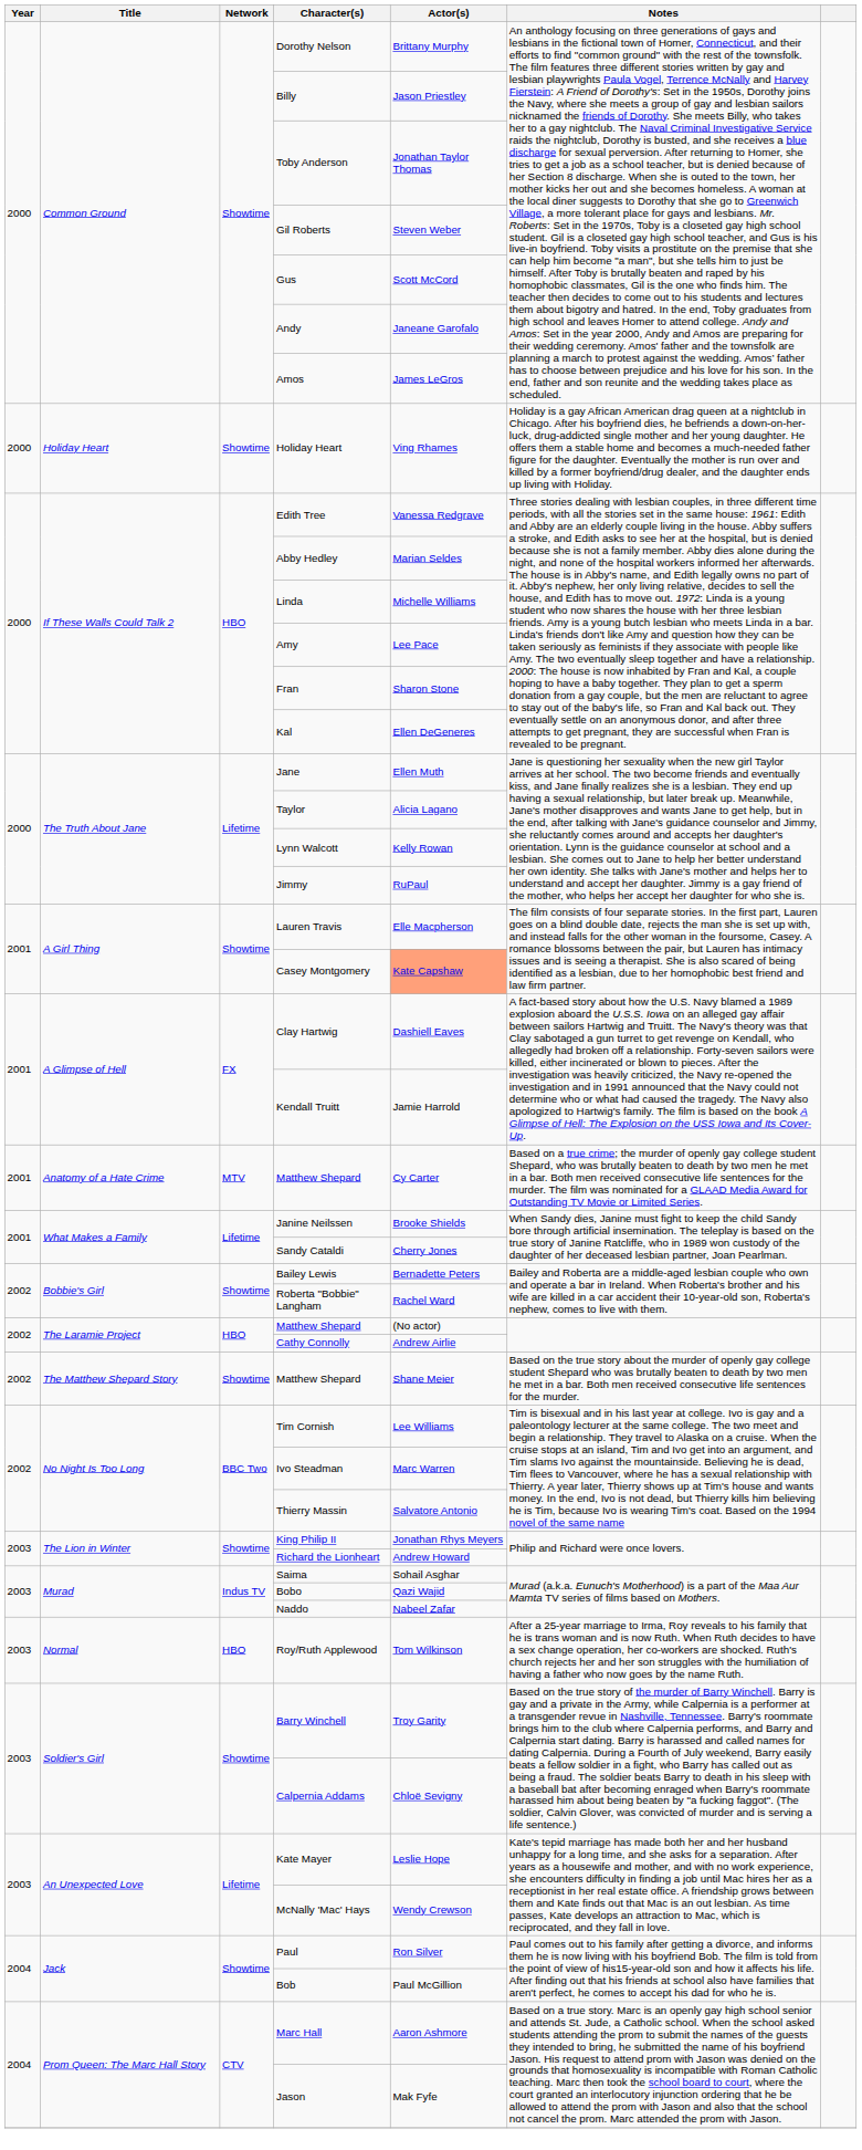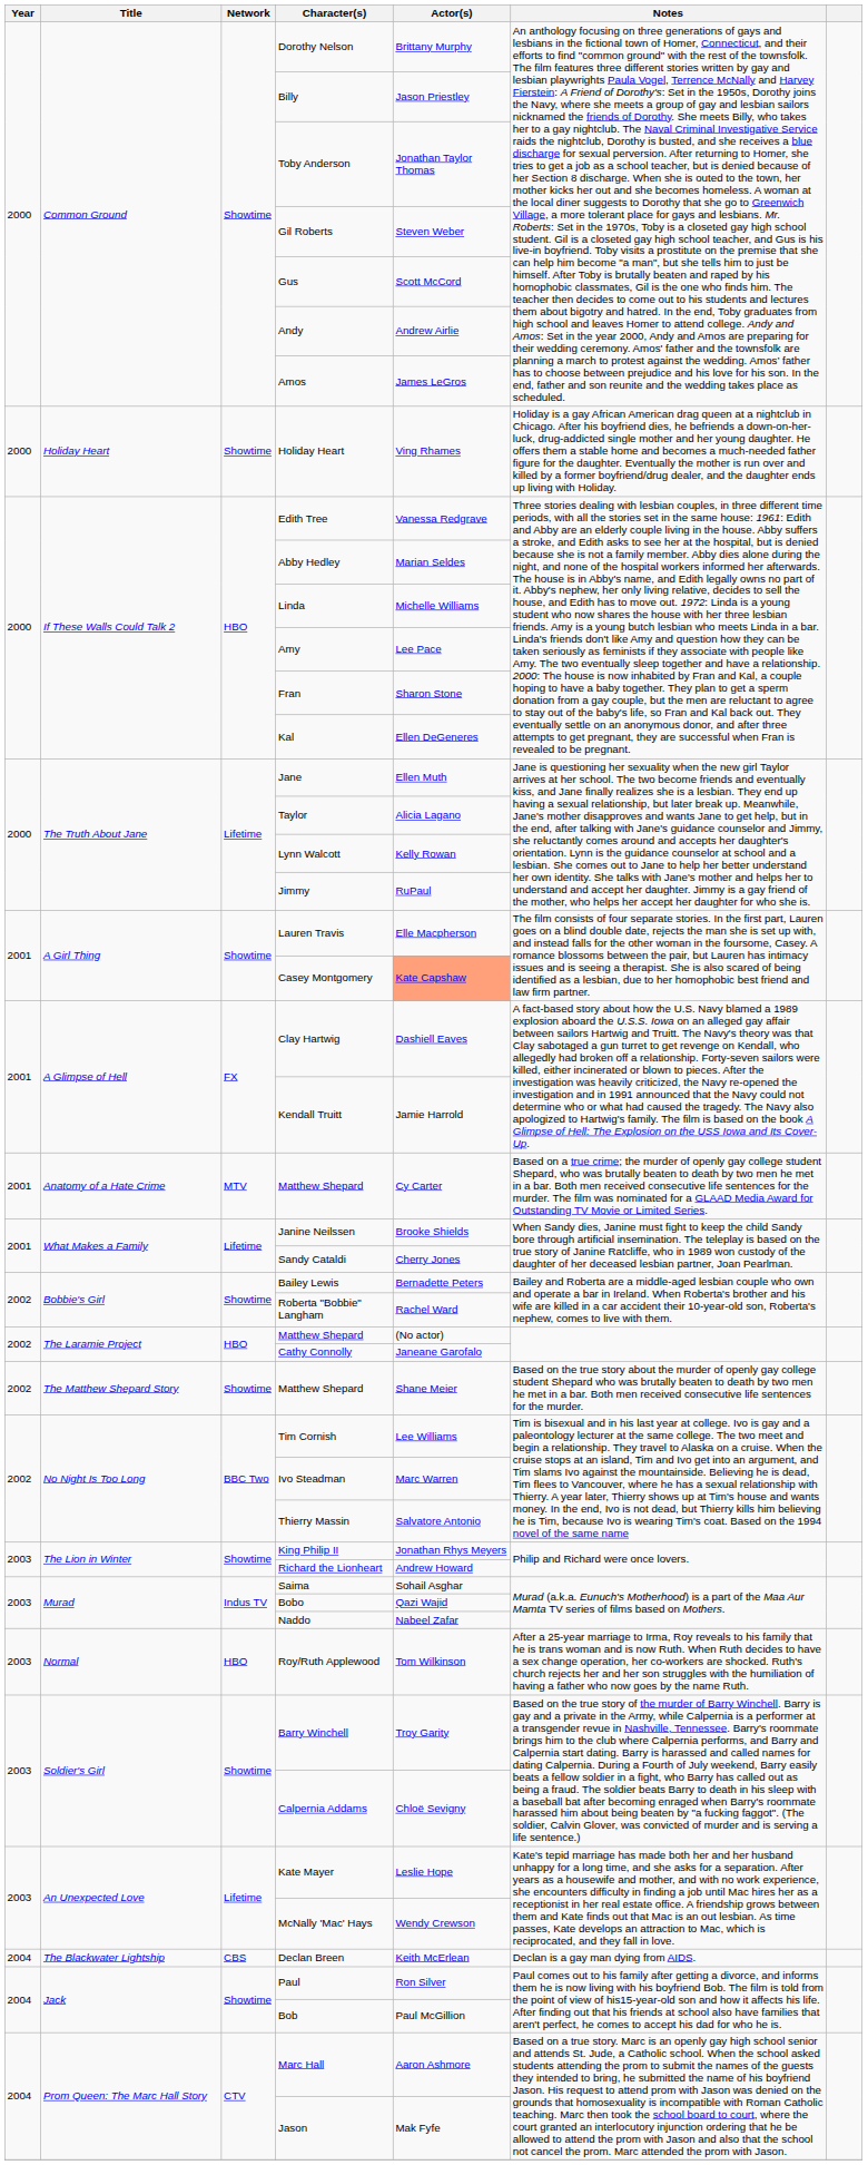 <table class="wikitable sortable" style="width: 100%">
 <tr>
 <th style="width:4%;">Year</th>
 <th style="width:20%;">Title</th>
 <th style="width:4%;">Network</th>
 <th style="width:13%;">Character(s)</th>
 <th style="width:13%;">Actor(s)</th>
 <th style="width:35%;">Notes</th>
 <th style="width:4%;" class="unsortable"></th>
 </tr>
 <tr>
 <td rowspan="7">2000</td>
 <td rowspan="7"><em><a href='#'>Common Ground</a></em></td>
 <td rowspan="7"><a href='#'>Showtime</a></td>
 <td>Dorothy Nelson</td>
 <td><a href='#'>Brittany Murphy</a></td>
 <td rowspan="7">An anthology focusing on three generations of gays and lesbians in the fictional town of Homer, <a href='#'>Connecticut</a>, and their efforts to find "common ground" with the rest of the townsfolk. The film features three different stories written by gay and lesbian playwrights <a href='#'>Paula Vogel</a>, <a href='#'>Terrence McNally</a> and <a href='#'>Harvey Fierstein</a>:  <em>A Friend of Dorothy's</em>: Set in the 1950s, Dorothy joins the Navy, where she meets a group of gay and lesbian sailors nicknamed the <a href='#'>friends of Dorothy</a>. She meets Billy, who takes her to a gay nightclub. The <a href='#'>Naval Criminal Investigative Service</a> raids the nightclub, Dorothy is busted, and she receives a <a href='#'>blue discharge</a> for sexual perversion. After returning to Homer, she tries to get a job as a school teacher, but is denied because of her Section 8 discharge. When she is outed to the town, her mother kicks her out and she becomes homeless. A woman at the local diner suggests to Dorothy that she go to <a href='#'>Greenwich Village</a>, a more tolerant place for gays and lesbians.  <em>Mr. Roberts</em>: Set in the 1970s, Toby is a closeted gay high school student. Gil is a closeted gay high school teacher, and Gus is his live-in boyfriend. Toby visits a prostitute on the premise that she can help him become "a man", but she tells him to just be himself. After Toby is brutally beaten and raped by his homophobic classmates, Gil is the one who finds him. The teacher then decides to come out to his students and lectures them about bigotry and hatred. In the end, Toby graduates from high school and leaves Homer to attend college.  <em>Andy and Amos</em>: Set in the year 2000, Andy and Amos are preparing for their wedding ceremony. Amos' father and the townsfolk are planning a march to protest against the wedding. Amos’ father has to choose between prejudice and his love for his son. In the end, father and son reunite and the wedding takes place as scheduled.</td>
 <td rowspan="7"></td>
 </tr>
 <tr>
 <td>Billy</td>
 <td><a href='#'>Jason Priestley</a></td>
 </tr>
 <tr>
 <td>Toby Anderson</td>
 <td><a href='#'>Jonathan Taylor Thomas</a></td>
 </tr>
 <tr>
 <td>Gil Roberts</td>
 <td><a href='#'>Steven Weber</a></td>
 </tr>
 <tr>
 <td>Gus</td>
 <td><a href='#'>Scott McCord</a></td>
 </tr>
 <tr>
 <td>Andy</td>
-<td><a href='#'>Janeane Garofalo</a></td>
+<td><a href='#'>Andrew Airlie</a></td>
 </tr>
 <tr>
 <td>Amos</td>
 <td><a href='#'>James LeGros</a></td>
 </tr>
 <tr>
 <td>2000</td>
 <td><em><a href='#'>Holiday Heart</a></em></td>
 <td><a href='#'>Showtime</a></td>
 <td>Holiday Heart</td>
 <td><a href='#'>Ving Rhames</a></td>
 <td>Holiday is a gay African American drag queen at a nightclub in Chicago. After his boyfriend dies, he befriends a down-on-her-luck, drug-addicted single mother and her young daughter. He offers them a stable home and becomes a much-needed father figure for the daughter. Eventually the mother is run over and killed by a former boyfriend/drug dealer, and the daughter ends up living with Holiday.</td>
 <td></td>
 </tr>
 <tr>
 <td rowspan="6">2000</td>
 <td rowspan="6"><em><a href='#'>If These Walls Could Talk 2</a></em></td>
 <td rowspan="6"><a href='#'>HBO</a></td>
 <td>Edith Tree</td>
 <td><a href='#'>Vanessa Redgrave</a></td>
 <td rowspan="6">Three stories dealing with lesbian couples, in three different time periods, with all the stories set in the same house:  <em>1961</em>: Edith and Abby are an elderly couple living in the house. Abby suffers a stroke, and Edith asks to see her at the hospital, but is denied because she is not a family member. Abby dies alone during the night, and none of the hospital workers informed her afterwards. The house is in Abby's name, and Edith legally owns no part of it. Abby's nephew, her only living relative, decides to sell the house, and Edith has to move out.  <em>1972</em>: Linda is a young student who now shares the house with her three lesbian friends. Amy is a young butch lesbian who meets Linda in a bar. Linda's friends don't like Amy and question how they can be taken seriously as feminists if they associate with people like Amy. The two eventually sleep together and have a relationship.  <em>2000</em>: The house is now inhabited by Fran and Kal, a couple hoping to have a baby together. They plan to get a sperm donation from a gay couple, but the men are reluctant to agree to stay out of the baby's life, so Fran and Kal back out. They eventually settle on an anonymous donor, and after three attempts to get pregnant, they are successful when Fran is revealed to be pregnant.</td>
 <td rowspan="6"></td>
 </tr>
 <tr>
 <td>Abby Hedley</td>
 <td><a href='#'>Marian Seldes</a></td>
 </tr>
 <tr>
 <td>Linda</td>
 <td><a href='#'>Michelle Williams</a></td>
 </tr>
 <tr>
 <td>Amy</td>
 <td><a href='#'>Lee Pace</a></td>
 </tr>
 <tr>
 <td>Fran</td>
 <td><a href='#'>Sharon Stone</a></td>
 </tr>
 <tr>
 <td>Kal</td>
 <td><a href='#'>Ellen DeGeneres</a></td>
 </tr>
 <tr>
 <td rowspan="4">2000</td>
 <td rowspan="4"><em><a href='#'>The Truth About Jane</a></em></td>
 <td rowspan="4"><a href='#'>Lifetime</a></td>
 <td>Jane</td>
 <td><a href='#'>Ellen Muth</a></td>
 <td rowspan="4">Jane is questioning her sexuality when the new girl Taylor arrives at her school. The two become friends and eventually kiss, and Jane finally realizes she is a lesbian. They end up having a sexual relationship, but later break up. Meanwhile, Jane's mother disapproves and wants Jane to get help, but in the end, after talking with Jane's guidance counselor and Jimmy, she reluctantly comes around and accepts her daughter's orientation.  Lynn  is the guidance counselor at school and a lesbian. She comes out to Jane to help her better understand her own identity. She talks with Jane's mother and helps her to understand and accept her daughter.  Jimmy is a gay friend of the mother, who helps her accept her daughter for who she is.</td>
 <td rowspan="4"></td>
 </tr>
 <tr>
 <td>Taylor</td>
 <td><a href='#'>Alicia Lagano</a></td>
 </tr>
 <tr>
 <td>Lynn Walcott</td>
 <td><a href='#'>Kelly Rowan</a></td>
 </tr>
 <tr>
 <td>Jimmy</td>
 <td><a href='#'>RuPaul</a></td>
 </tr>
 <tr>
 <td rowspan="2">2001</td>
 <td rowspan="2"><em><a href='#'>A Girl Thing</a></em></td>
 <td rowspan="2"><a href='#'>Showtime</a></td>
 <td>Lauren Travis</td>
 <td><a href='#'>Elle Macpherson</a></td>
 <td rowspan="2">The film consists of four separate stories. In the first part, Lauren goes on a blind double date, rejects the man she is set up with, and instead falls for the other woman in the foursome, Casey. A romance blossoms between the pair, but Lauren has intimacy issues and is seeing a therapist. She is also scared of being identified as a lesbian, due to her homophobic best friend and law firm partner.</td>
 <td rowspan="2"></td>
 </tr>
 <tr>
 <td>Casey Montgomery</td>
 <td style="background: lightsalmon;"><a href='#'>Kate Capshaw</a></td>
 </tr>
 <tr>
 <td rowspan="2">2001</td>
 <td rowspan="2"><em><a href='#'>A Glimpse of Hell</a></em></td>
 <td rowspan="2"><a href='#'>FX</a></td>
 <td>Clay Hartwig</td>
 <td><a href='#'>Dashiell Eaves</a></td>
 <td rowspan="2">A fact-based story about how the U.S. Navy blamed a 1989 explosion aboard the <em>U.S.S. Iowa</em> on an alleged gay affair between sailors Hartwig and Truitt. The Navy's theory was that Clay sabotaged a gun turret to get revenge on Kendall, who allegedly had broken off a relationship. Forty-seven sailors were killed, either incinerated or blown to pieces. After the investigation was heavily criticized, the Navy re-opened the investigation and in 1991 announced that the Navy could not determine who or what had caused the tragedy. The Navy also apologized to Hartwig's family. The film is based on the book <a href='#'><em>A Glimpse of Hell: The Explosion on the USS Iowa and Its Cover-Up</em></a>.</td>
 <td rowspan="2"></td>
 </tr>
 <tr>
 <td>Kendall Truitt</td>
 <td>Jamie Harrold</td>
 </tr>
 <tr>
 <td>2001</td>
 <td><em><a href='#'>Anatomy of a Hate Crime</a></em></td>
 <td><a href='#'>MTV</a></td>
 <td><a href='#'>Matthew Shepard</a></td>
 <td><a href='#'>Cy Carter</a></td>
 <td>Based on a <a href='#'>true crime</a>; the murder of openly gay college student Shepard, who was brutally beaten to death by two men he met in a bar. Both men received consecutive life sentences for the murder. The film was nominated for a <a href='#'>GLAAD Media Award for Outstanding TV Movie or Limited Series</a>.</td>
 <td></td>
 </tr>
 <tr>
 <td rowspan="2">2001</td>
 <td rowspan="2"><em><a href='#'>What Makes a Family</a></em></td>
 <td rowspan="2"><a href='#'>Lifetime</a></td>
 <td>Janine Neilssen</td>
 <td><a href='#'>Brooke Shields</a></td>
 <td rowspan="2">When Sandy dies, Janine must fight to keep the child Sandy bore through artificial insemination. The teleplay is based on the true story of Janine Ratcliffe, who in 1989 won custody of the daughter of her deceased lesbian partner, Joan Pearlman.</td>
 <td rowspan="2"></td>
 </tr>
 <tr>
 <td>Sandy Cataldi</td>
 <td><a href='#'>Cherry Jones</a></td>
 </tr>
 <tr>
 <td rowspan="2">2002</td>
 <td rowspan="2"><em><a href='#'>Bobbie's Girl</a></em></td>
 <td rowspan="2"><a href='#'>Showtime</a></td>
 <td>Bailey Lewis</td>
 <td><a href='#'>Bernadette Peters</a></td>
 <td rowspan="2">Bailey and Roberta are a middle-aged lesbian couple who own and operate a bar in Ireland. When Roberta's brother and his wife are killed in a car accident their 10-year-old son, Roberta's nephew, comes to live with them.</td>
 <td rowspan="2"></td>
 </tr>
 <tr>
 <td>Roberta "Bobbie" Langham</td>
 <td><a href='#'>Rachel Ward</a></td>
 </tr>
 <tr>
 <td rowspan="2">2002</td>
 <td rowspan="2"><em><a href='#'>The Laramie Project</a></em></td>
 <td rowspan="2"><a href='#'>HBO</a></td>
 <td><a href='#'>Matthew Shepard</a></td>
 <td>(No actor)</td>
 <td rowspan="2"></td>
 <td rowspan="2"></td>
 </tr>
 <tr>
 <td><a href='#'>Cathy Connolly</a></td>
-<td><a href='#'>Andrew Airlie</a></td>
+<td><a href='#'>Janeane Garofalo</a></td>
 </tr>
 <tr>
 <td>2002</td>
 <td><em><a href='#'>The Matthew Shepard Story</a></em></td>
 <td><a href='#'>Showtime</a></td>
 <td>Matthew Shepard</td>
 <td><a href='#'>Shane Meier</a></td>
 <td>Based on the true story about the murder of openly gay college student Shepard who was brutally beaten to death by two men he met in a bar. Both men received consecutive life sentences for the murder.</td>
 <td></td>
 </tr>
 <tr>
 <td rowspan="3">2002</td>
 <td rowspan="3"><em><a href='#'>No Night Is Too Long</a></em></td>
 <td rowspan="3"><a href='#'>BBC Two</a></td>
 <td>Tim Cornish</td>
 <td><a href='#'>Lee Williams</a></td>
 <td rowspan="3">Tim is bisexual and in his last year at college. Ivo is gay and a paleontology lecturer at the same college. The two meet and begin a relationship. They travel to Alaska on a cruise. When the cruise stops at an island, Tim and Ivo get into an argument, and Tim slams Ivo against the mountainside. Believing he is dead, Tim flees to Vancouver, where he has a sexual relationship with Thierry. A year later, Thierry shows up at Tim's house and wants money. In the end, Ivo is not dead, but Thierry kills him believing he is Tim, because Ivo is wearing Tim's coat. Based on the 1994 <a href='#'>novel of the same name</a></td>
 <td rowspan="3"></td>
 </tr>
 <tr>
 <td>Ivo Steadman</td>
 <td><a href='#'>Marc Warren</a></td>
 </tr>
 <tr>
 <td>Thierry Massin</td>
 <td><a href='#'>Salvatore Antonio</a></td>
 </tr>
 <tr>
 <td rowspan="2">2003</td>
 <td rowspan="2"><em><a href='#'>The Lion in Winter</a></em></td>
 <td rowspan="2"><a href='#'>Showtime</a></td>
 <td><a href='#'>King Philip II</a></td>
 <td><a href='#'>Jonathan Rhys Meyers</a></td>
 <td rowspan="2">Philip and Richard were once lovers.</td>
 <td rowspan="2"></td>
 </tr>
 <tr>
 <td><a href='#'>Richard the Lionheart</a></td>
 <td><a href='#'>Andrew Howard</a></td>
 </tr>
 <tr>
 <td rowspan="3">2003</td>
 <td rowspan="3"><em><a href='#'>Murad</a></em></td>
 <td rowspan="3"><a href='#'>Indus TV</a></td>
 <td>Saima</td>
 <td>Sohail Asghar</td>
 <td rowspan="3"><em>Murad</em> (a.k.a. <em>Eunuch's Motherhood</em>) is a part of the <em>Maa Aur Mamta</em> TV series of films based on <em>Mothers</em>.</td>
 <td rowspan="3"></td>
 </tr>
 <tr>
 <td>Bobo</td>
 <td><a href='#'>Qazi Wajid</a></td>
 </tr>
 <tr>
 <td>Naddo</td>
 <td><a href='#'>Nabeel Zafar</a></td>
 </tr>
 <tr>
 <td>2003</td>
 <td><em><a href='#'>Normal</a></em></td>
 <td><a href='#'>HBO</a></td>
 <td>Roy/Ruth Applewood</td>
 <td><a href='#'>Tom Wilkinson</a></td>
 <td>After a 25-year marriage to Irma, Roy reveals to his family that he is trans woman and is now Ruth. When Ruth decides to have a sex change operation, her co-workers are shocked. Ruth's church rejects her and her son struggles with the humiliation of having a father who now goes by the name Ruth.</td>
 <td></td>
 </tr>
 <tr>
 <td rowspan="2">2003</td>
 <td rowspan="2"><em><a href='#'>Soldier's Girl</a></em></td>
 <td rowspan="2"><a href='#'>Showtime</a></td>
 <td><a href='#'>Barry Winchell</a></td>
 <td><a href='#'>Troy Garity</a></td>
 <td rowspan="2">Based on the true story of <a href='#'>the murder of Barry Winchell</a>. Barry is gay and a private in the Army, while Calpernia is a performer at a transgender revue in <a href='#'>Nashville, Tennessee</a>. Barry's roommate brings him to the club where Calpernia performs, and Barry and Calpernia start dating. Barry is harassed and called names for dating Calpernia. During a Fourth of July weekend, Barry easily beats a fellow soldier in a fight, who Barry has called out as being a fraud. The soldier beats Barry to death in his sleep with a baseball bat after becoming enraged when Barry's roommate harassed him about being beaten by "a fucking faggot". (The soldier, Calvin Glover, was convicted of murder and is serving a life sentence.)</td>
 <td rowspan="2"></td>
 </tr>
 <tr>
 <td><a href='#'>Calpernia Addams</a></td>
 <td><a href='#'>Chloë Sevigny</a></td>
 </tr>
 <tr>
 <td rowspan="2">2003</td>
 <td rowspan="2"><em><a href='#'>An Unexpected Love</a></em></td>
 <td rowspan="2"><a href='#'>Lifetime</a></td>
 <td>Kate Mayer</td>
 <td><a href='#'>Leslie Hope</a></td>
 <td rowspan="2">Kate's tepid marriage has made both her and her husband unhappy for a long time, and she asks for a separation. After years as a housewife and mother, and with no work experience, she encounters difficulty in finding a job until Mac hires her as a receptionist in her real estate office. A friendship grows between them and Kate finds out that Mac is an out lesbian. As time passes, Kate develops an attraction to Mac, which is reciprocated, and they fall in love.</td>
 <td rowspan="2"></td>
 </tr>
 <tr>
 <td>McNally 'Mac' Hays</td>
 <td><a href='#'>Wendy Crewson</a></td>
 </tr>
 <tr>
+<td>2004</td>
+<td><em><a href='#'>The Blackwater Lightship</a></em></td>
+<td><a href='#'>CBS</a></td>
+<td>Declan Breen</td>
+<td><a href='#'>Keith McErlean</a></td>
+<td>Declan is a gay man dying from <a href='#'>AIDS</a>.</td>
+<td></td>
+</tr>
+<tr>
 <td rowspan="2">2004</td>
 <td rowspan="2"><em><a href='#'>Jack</a></em></td>
 <td rowspan="2"><a href='#'>Showtime</a></td>
 <td>Paul</td>
 <td><a href='#'>Ron Silver</a></td>
 <td rowspan="2">Paul comes out to his family after getting a divorce, and informs them he is now living with his boyfriend Bob. The film is told from the point of view of his15-year-old son and how it affects his life. After finding out that his friends at school also have families that aren't perfect, he comes to accept his dad for who he is.</td>
 <td rowspan="2"></td>
 </tr>
 <tr>
 <td>Bob</td>
 <td>Paul McGillion</td>
 </tr>
 <tr>
 <td rowspan="2">2004</td>
 <td rowspan="2"><em><a href='#'>Prom Queen: The Marc Hall Story</a></em></td>
 <td rowspan="2"><a href='#'>CTV</a></td>
 <td><a href='#'>Marc Hall</a></td>
 <td><a href='#'>Aaron Ashmore</a></td>
 <td rowspan="2">Based on a true story. Marc is an openly gay high school senior and attends St. Jude, a Catholic school. When the school asked students attending the prom to submit the names of the guests they intended to bring, he submitted the name of his boyfriend Jason. His request to attend prom with Jason was denied on the grounds that homosexuality is incompatible with Roman Catholic teaching. Marc then took the <a href='#'>school board to court</a>, where the court granted an interlocutory injunction ordering that he be allowed to attend the prom with Jason and also that the school not cancel the prom. Marc attended the prom with Jason.</td>
 <td rowspan="2"></td>
 </tr>
 <tr>
 <td>Jason</td>
 <td>Mak Fyfe</td>
 </tr>
 <tr>
 </tr>
 </table>
